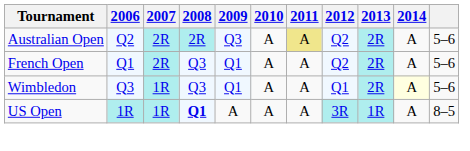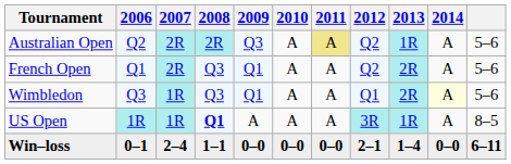 <table class="wikitable" style="text-align:center;font-size:97%">
 <tr>
 <th>Tournament</th>
 <th><a href='#'>2006</a></th>
 <th><a href='#'>2007</a></th>
 <th><a href='#'>2008</a></th>
 <th><a href='#'>2009</a></th>
 <th><a href='#'>2010</a></th>
 <th><a href='#'>2011</a></th>
 <th><a href='#'>2012</a></th>
 <th><a href='#'>2013</a></th>
 <th><a href='#'>2014</a></th>
 <th></th>
 </tr>
 <tr>
 <td align="left"><a href='#'>Australian Open</a></td>
 <td bgcolor="f0f8ff"><a href='#'>Q2</a></td>
 <td bgcolor="afeeee"><a href='#'>2R</a></td>
 <td bgcolor="afeeee"><a href='#'>2R</a></td>
 <td bgcolor="f0f8ff"><a href='#'>Q3</a></td>
 <td>A</td>
 <td style="background: khaki;">A</td>
 <td bgcolor="f0f8ff"><a href='#'>Q2</a></td>
-<td bgcolor="afeeee"><a href='#'>2R</a></td>
+<td bgcolor="afeeee"><a href='#'>1R</a></td>
 <td>A</td>
 <td>5–6</td>
 </tr>
 <tr>
 <td align="left"><a href='#'>French Open</a></td>
 <td bgcolor="f0f8ff"><a href='#'>Q1</a></td>
 <td bgcolor="afeeee"><a href='#'>2R</a></td>
 <td bgcolor="f0f8ff"><a href='#'>Q3</a></td>
 <td bgcolor="f0f8ff"><a href='#'>Q1</a></td>
 <td>A</td>
 <td>A</td>
 <td bgcolor="f0f8ff"><a href='#'>Q2</a></td>
 <td bgcolor="afeeee"><a href='#'>2R</a></td>
 <td>A</td>
 <td>5–6</td>
 </tr>
 <tr>
 <td align="left"><a href='#'>Wimbledon</a></td>
 <td bgcolor="f0f8ff"><a href='#'>Q3</a></td>
 <td bgcolor="afeeee"><a href='#'>1R</a></td>
 <td bgcolor="f0f8ff"><a href='#'>Q3</a></td>
 <td bgcolor="f0f8ff"><a href='#'>Q1</a></td>
 <td>A</td>
 <td>A</td>
 <td bgcolor="f0f8ff"><a href='#'>Q1</a></td>
 <td bgcolor="afeeee"><a href='#'>2R</a></td>
 <td style="background: lightyellow;">A</td>
 <td>5–6</td>
 </tr>
 <tr>
 <td align="left"><a href='#'>US Open</a></td>
 <td bgcolor="afeeee"><a href='#'>1R</a></td>
 <td bgcolor="afeeee"><a href='#'>1R</a></td>
 <td bgcolor="f0f8ff"><strong><a href='#'>Q1</a></strong></td>
 <td>A</td>
 <td>A</td>
 <td>A</td>
 <td bgcolor="afeeee"><a href='#'>3R</a></td>
 <td bgcolor="afeeee"><a href='#'>1R</a></td>
 <td>A</td>
 <td>8–5</td>
 </tr>
+<tr style=background:#efefef;font-weight:bold>
+<td style="text-align:left;">Win–loss</td>
+<td>0–1</td>
+<td>2–4</td>
+<td>1–1</td>
+<td>0–0</td>
+<td>0–0</td>
+<td>0–0</td>
+<td>2–1</td>
+<td>1–4</td>
+<td>0–0</td>
+<td>6–11</td>
+</tr>
 </table>
